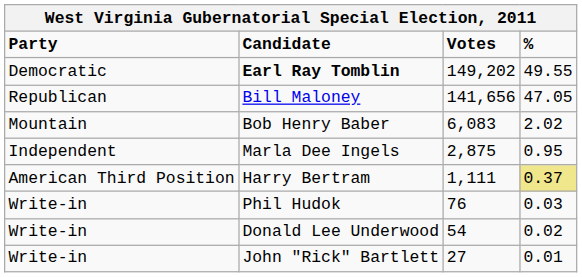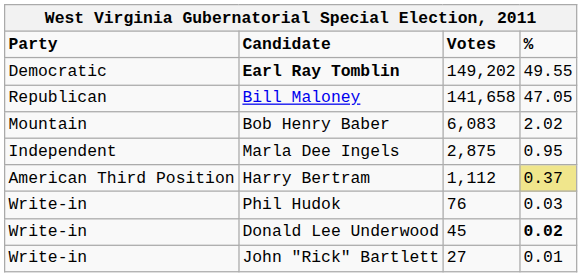 <table class="wikitable">
 <tr>
 <th colspan="4">West Virginia Gubernatorial Special Election, 2011</th>
 </tr>
 <tr>
 <td><strong>Party</strong></td>
 <td><strong>Candidate</strong></td>
 <td><strong>Votes</strong></td>
 <td><strong>%</strong></td>
 </tr>
 <tr>
 <td>Democratic</td>
 <td><strong>Earl Ray Tomblin</strong></td>
 <td>149,202</td>
 <td>49.55</td>
 </tr>
 <tr>
 <td>Republican</td>
 <td><a href='#'>Bill Maloney</a></td>
-<td>141,656</td>
+<td>141,658</td>
 <td>47.05</td>
 </tr>
 <tr>
 <td>Mountain</td>
 <td>Bob Henry Baber</td>
 <td>6,083</td>
 <td>2.02</td>
 </tr>
 <tr>
 <td>Independent</td>
 <td>Marla Dee Ingels</td>
 <td>2,875</td>
 <td>0.95</td>
 </tr>
 <tr>
 <td>American Third Position</td>
 <td>Harry Bertram</td>
-<td>1,111</td>
+<td>1,112</td>
 <td style="background: khaki;">0.37</td>
 </tr>
 <tr>
 <td>Write-in</td>
 <td>Phil Hudok</td>
 <td>76</td>
 <td>0.03</td>
 </tr>
 <tr>
 <td>Write-in</td>
 <td>Donald Lee Underwood</td>
-<td>54</td>
-<td>0.02</td>
+<td>45</td>
+<td><strong>0.02</strong></td>
 </tr>
 <tr>
 <td>Write-in</td>
 <td>John "Rick" Bartlett</td>
 <td>27</td>
 <td>0.01</td>
 </tr>
 </table>
